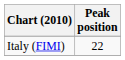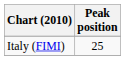 <table class="wikitable sortable">
 <tr>
 <th>Chart (2010)</th>
 <th>Peak<br>position</th>
 </tr>
 <tr>
 </tr>
 <tr>
 </tr>
 <tr>
 </tr>
 <tr>
 </tr>
 <tr>
 </tr>
 <tr>
 <td>Italy (<a href='#'>FIMI</a>)</td>
-<td align="center">22</td>
+<td align="center">25</td>
 </tr>
 <tr>
 </tr>
 <tr>
 </tr>
 <tr>
 </tr>
 <tr>
 </tr>
 <tr>
 </tr>
 </table>
